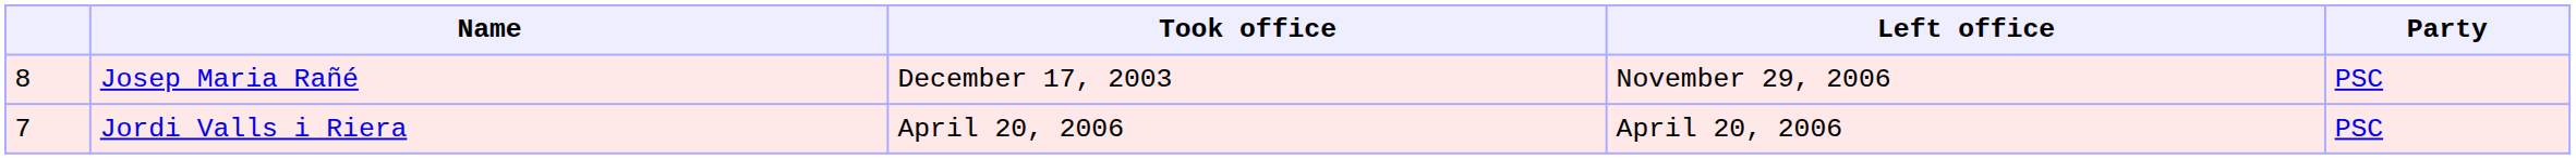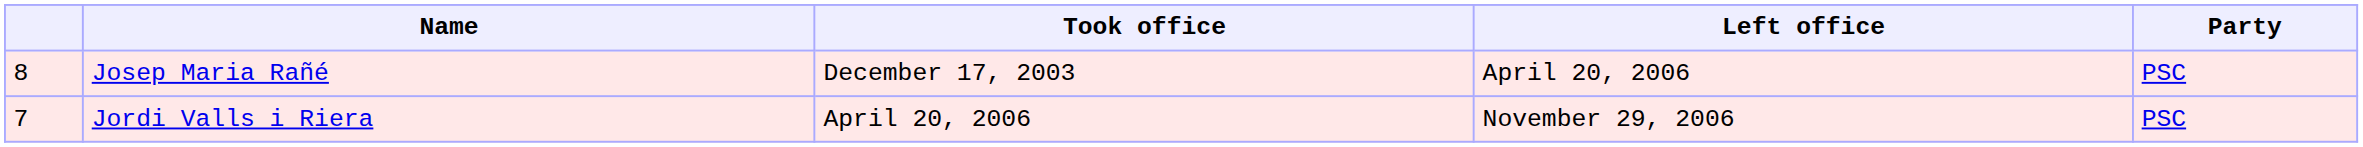 <table border=1 cellpadding=4 cellspacing=0 width=98% style="background-color: #EEEEFF; border: 1px #AAAAFF solid; border-collapse: collapse; padding: 5px">
 <tr>
 <th></th>
 <th>Name</th>
 <th>Took office</th>
 <th>Left office</th>
 <th>Party</th>
 </tr>
 <tr bgcolor=#FFE8E8>
 <td>8</td>
 <td><a href='#'>Josep Maria Rañé</a></td>
 <td>December 17, 2003</td>
-<td>November 29, 2006</td>
+<td>April 20, 2006</td>
 <td><a href='#'>PSC</a></td>
 </tr>
 <tr bgcolor=#FFE8E8>
 <td>7</td>
 <td><a href='#'>Jordi Valls i Riera</a></td>
 <td>April 20, 2006</td>
-<td>April 20, 2006</td>
+<td>November 29, 2006</td>
 <td><a href='#'>PSC</a></td>
 </tr>
 </table>
